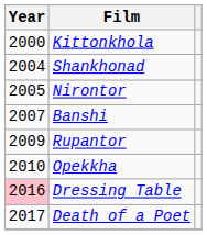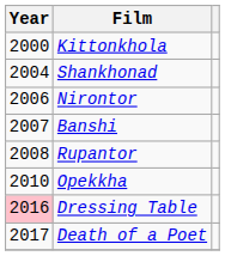 <table class="wikitable sortable plainrowheaders">
 <tr>
 <th>Year</th>
 <th>Film</th>
 <th scope="col" class="unsortable"></th>
 </tr>
 <tr>
 <td>2000</td>
 <td><em><a href='#'>Kittonkhola</a></em></td>
 <td></td>
 </tr>
 <tr>
 <td>2004</td>
 <td><em><a href='#'>Shankhonad</a></em></td>
 <td></td>
 </tr>
 <tr>
-<td>2005</td>
+<td>2006</td>
 <td><em><a href='#'>Nirontor</a></em></td>
 <td></td>
 </tr>
 <tr>
 <td>2007</td>
 <td><em><a href='#'>Banshi</a></em></td>
 <td></td>
 </tr>
 <tr>
-<td>2009</td>
+<td>2008</td>
 <td><em><a href='#'>Rupantor</a></em></td>
 <td></td>
 </tr>
 <tr>
 <td>2010</td>
 <td><em><a href='#'>Opekkha</a></em></td>
 <td></td>
 </tr>
 <tr>
 <td style="background: pink;">2016</td>
 <td><em><a href='#'>Dressing Table</a></em></td>
 <td></td>
 </tr>
 <tr>
 <td>2017</td>
 <td><em><a href='#'>Death of a Poet</a></em></td>
 <td></td>
 </tr>
 <tr>
 </tr>
 </table>
